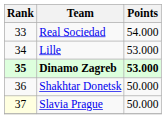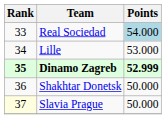 <table class="wikitable" style="text-align: center;">
 <tr>
 <th>Rank</th>
 <th>Team</th>
 <th>Points</th>
 </tr>
 <tr>
 <td rowspan=>33</td>
 <td align=left> <a href='#'>Real Sociedad</a></td>
-<td>54.000</td>
+<td style="background: lightblue;">54.000</td>
 </tr>
 <tr>
 <td>34</td>
 <td align=left> <a href='#'>Lille</a></td>
 <td>53.000</td>
 </tr>
 <tr bgcolor="#ddffdd">
 <td><strong>35</strong></td>
 <td align=left> <strong>Dinamo Zagreb</strong></td>
-<td><strong>53.000</strong></td>
+<td><strong>52.999</strong></td>
 </tr>
 <tr>
 <td>36</td>
 <td align=left> <a href='#'>Shakhtar Donetsk</a></td>
 <td>50.000</td>
 </tr>
 <tr>
 <td style="background: lightyellow;">37</td>
 <td align=left> <a href='#'>Slavia Prague</a></td>
 <td>50.000</td>
 </tr>
 <tr>
 </tr>
 </table>
